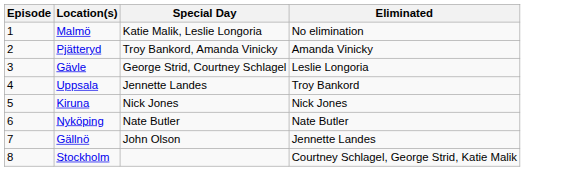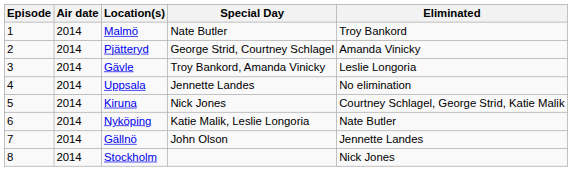 <table class="wikitable">
 <tr>
 <th>Episode</th>
+<th>Air date</th>
 <th>Location(s)</th>
 <th>Special Day</th>
 <th>Eliminated</th>
 </tr>
 <tr>
 <td>1</td>
+<td>2014</td>
 <td><a href='#'>Malmö</a></td>
-<td>Katie Malik, Leslie Longoria</td>
-<td>No elimination</td>
+<td>Nate Butler</td>
+<td>Troy Bankord</td>
 </tr>
 <tr>
 <td>2</td>
+<td>2014</td>
 <td><a href='#'>Pjätteryd</a></td>
-<td>Troy Bankord, Amanda Vinicky</td>
+<td>George Strid, Courtney Schlagel</td>
 <td>Amanda Vinicky</td>
 </tr>
 <tr>
 <td>3</td>
+<td>2014</td>
 <td><a href='#'>Gävle</a></td>
-<td>George Strid, Courtney Schlagel</td>
+<td>Troy Bankord, Amanda Vinicky</td>
 <td>Leslie Longoria</td>
 </tr>
 <tr>
 <td>4</td>
+<td>2014</td>
 <td><a href='#'>Uppsala</a></td>
 <td>Jennette Landes</td>
-<td>Troy Bankord</td>
+<td>No elimination</td>
 </tr>
 <tr>
 <td>5</td>
+<td>2014</td>
 <td><a href='#'>Kiruna</a></td>
 <td>Nick Jones</td>
-<td>Nick Jones</td>
+<td>Courtney Schlagel, George Strid, Katie Malik</td>
 </tr>
 <tr>
 <td>6</td>
+<td>2014</td>
 <td><a href='#'>Nyköping</a></td>
-<td>Nate Butler</td>
+<td>Katie Malik, Leslie Longoria</td>
 <td>Nate Butler</td>
 </tr>
 <tr>
 <td>7</td>
+<td>2014</td>
 <td><a href='#'>Gällnö</a></td>
 <td>John Olson</td>
 <td>Jennette Landes</td>
 </tr>
 <tr>
 <td>8</td>
+<td>2014</td>
 <td><a href='#'>Stockholm</a></td>
 <td></td>
-<td>Courtney Schlagel, George Strid, Katie Malik</td>
+<td>Nick Jones</td>
 </tr>
 </table>
